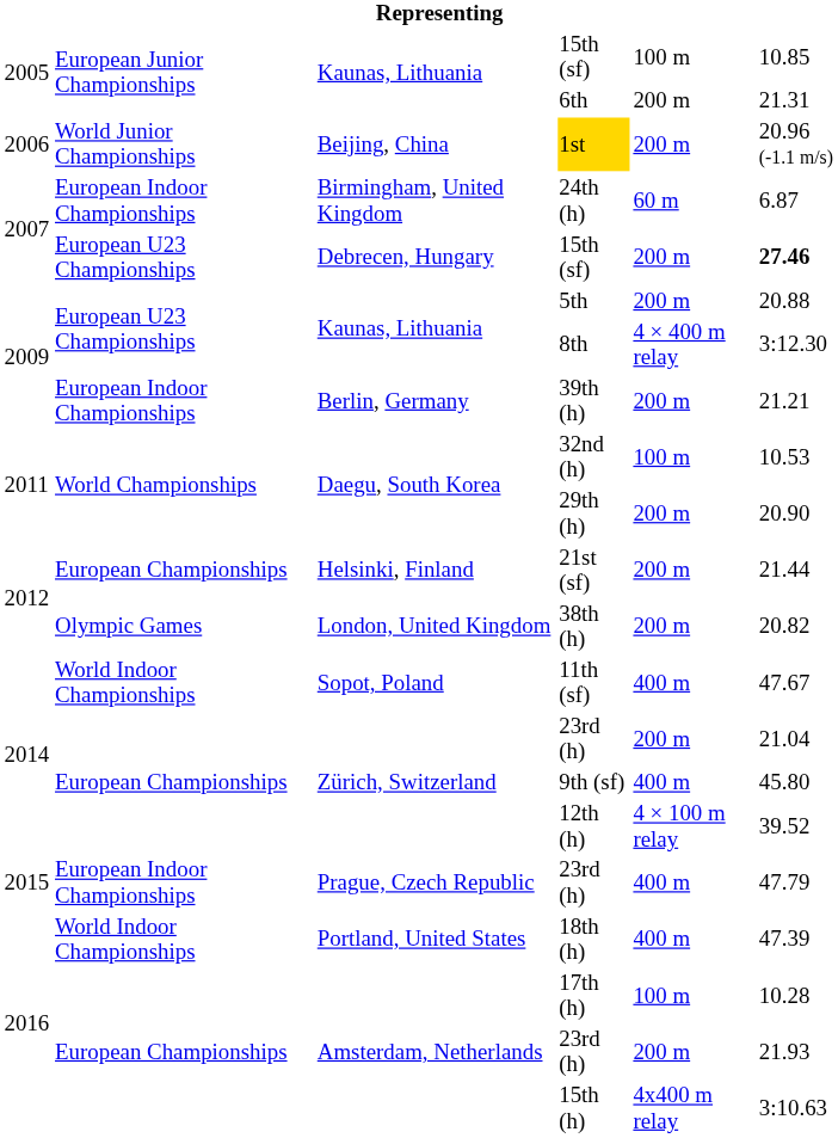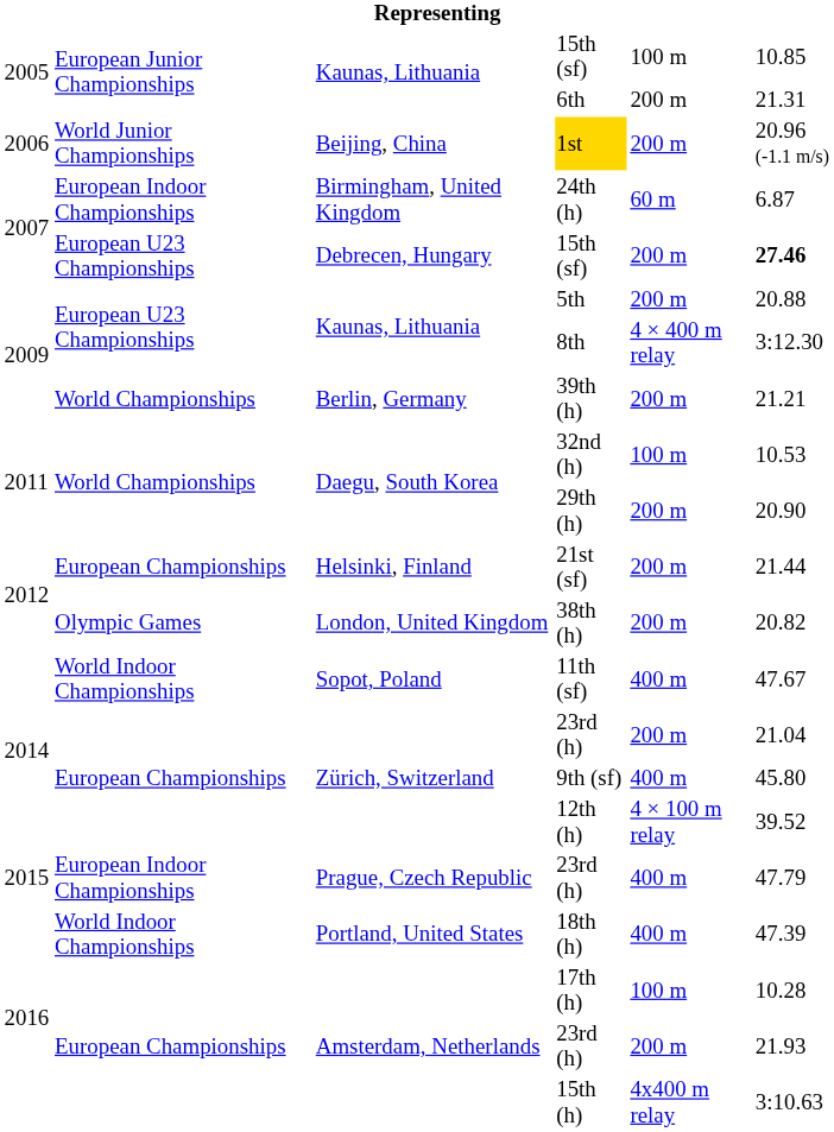 <table>
 <tr>
 <th colspan="6">Representing </th>
 </tr>
 <tr>
 <td rowspan=2>2005</td>
 <td rowspan=2><a href='#'>European Junior Championships</a></td>
 <td rowspan=2><a href='#'>Kaunas, Lithuania</a></td>
 <td>15th (sf)</td>
 <td>100 m</td>
 <td>10.85</td>
 </tr>
 <tr>
 <td>6th</td>
 <td>200 m</td>
 <td>21.31</td>
 </tr>
 <tr>
 <td>2006</td>
 <td><a href='#'>World Junior Championships</a></td>
 <td><a href='#'>Beijing</a>, <a href='#'>China</a></td>
 <td bgcolor="gold">1st</td>
 <td><a href='#'>200 m</a></td>
 <td>20.96 <small>(-1.1 m/s)</small></td>
 </tr>
 <tr>
 <td rowspan=2>2007</td>
 <td><a href='#'>European Indoor Championships</a></td>
 <td><a href='#'>Birmingham</a>, <a href='#'>United Kingdom</a></td>
 <td>24th (h)</td>
 <td><a href='#'>60 m</a></td>
 <td>6.87</td>
 </tr>
 <tr>
 <td><a href='#'>European U23 Championships</a></td>
 <td><a href='#'>Debrecen, Hungary</a></td>
 <td>15th (sf)</td>
 <td><a href='#'>200 m</a></td>
 <td><strong>27.46</strong></td>
 </tr>
 <tr>
 <td rowspan=3>2009</td>
 <td rowspan=2><a href='#'>European U23 Championships</a></td>
 <td rowspan=2><a href='#'>Kaunas, Lithuania</a></td>
 <td>5th</td>
 <td><a href='#'>200 m</a></td>
 <td>20.88</td>
 </tr>
 <tr>
 <td>8th</td>
 <td><a href='#'>4 × 400 m relay</a></td>
 <td>3:12.30</td>
 </tr>
 <tr>
-<td><a href='#'>European Indoor Championships</a></td>
+<td><a href='#'>World Championships</a></td>
 <td><a href='#'>Berlin</a>, <a href='#'>Germany</a></td>
 <td>39th (h)</td>
 <td><a href='#'>200 m</a></td>
 <td>21.21</td>
 </tr>
 <tr>
 <td rowspan=2>2011</td>
 <td rowspan=2><a href='#'>World Championships</a></td>
 <td rowspan=2><a href='#'>Daegu</a>, <a href='#'>South Korea</a></td>
 <td>32nd (h)</td>
 <td><a href='#'>100 m</a></td>
 <td>10.53</td>
 </tr>
 <tr>
 <td>29th (h)</td>
 <td><a href='#'>200 m</a></td>
 <td>20.90</td>
 </tr>
 <tr>
 <td rowspan=2>2012</td>
 <td><a href='#'>European Championships</a></td>
 <td><a href='#'>Helsinki</a>, <a href='#'>Finland</a></td>
 <td>21st (sf)</td>
 <td><a href='#'>200 m</a></td>
 <td>21.44</td>
 </tr>
 <tr>
 <td><a href='#'>Olympic Games</a></td>
 <td><a href='#'>London, United Kingdom</a></td>
 <td>38th (h)</td>
 <td><a href='#'>200 m</a></td>
 <td>20.82</td>
 </tr>
 <tr>
 <td rowspan=4>2014</td>
 <td><a href='#'>World Indoor Championships</a></td>
 <td><a href='#'>Sopot, Poland</a></td>
 <td>11th (sf)</td>
 <td><a href='#'>400 m</a></td>
 <td>47.67</td>
 </tr>
 <tr>
 <td rowspan=3><a href='#'>European Championships</a></td>
 <td rowspan=3><a href='#'>Zürich, Switzerland</a></td>
 <td>23rd (h)</td>
 <td><a href='#'>200 m</a></td>
 <td>21.04</td>
 </tr>
 <tr>
 <td>9th (sf)</td>
 <td><a href='#'>400 m</a></td>
 <td>45.80</td>
 </tr>
 <tr>
 <td>12th (h)</td>
 <td><a href='#'>4 × 100 m relay</a></td>
 <td>39.52</td>
 </tr>
 <tr>
 <td>2015</td>
 <td><a href='#'>European Indoor Championships</a></td>
 <td><a href='#'>Prague, Czech Republic</a></td>
 <td>23rd (h)</td>
 <td><a href='#'>400 m</a></td>
 <td>47.79</td>
 </tr>
 <tr>
 <td rowspan=4>2016</td>
 <td><a href='#'>World Indoor Championships</a></td>
 <td><a href='#'>Portland, United States</a></td>
 <td>18th (h)</td>
 <td><a href='#'>400 m</a></td>
 <td>47.39</td>
 </tr>
 <tr>
 <td rowspan=3><a href='#'>European Championships</a></td>
 <td rowspan=3><a href='#'>Amsterdam, Netherlands</a></td>
 <td>17th (h)</td>
 <td><a href='#'>100 m</a></td>
 <td>10.28</td>
 </tr>
 <tr>
 <td>23rd (h)</td>
 <td><a href='#'>200 m</a></td>
 <td>21.93</td>
 </tr>
 <tr>
 <td>15th (h)</td>
 <td><a href='#'>4x400 m relay</a></td>
 <td>3:10.63</td>
 </tr>
 </table>
